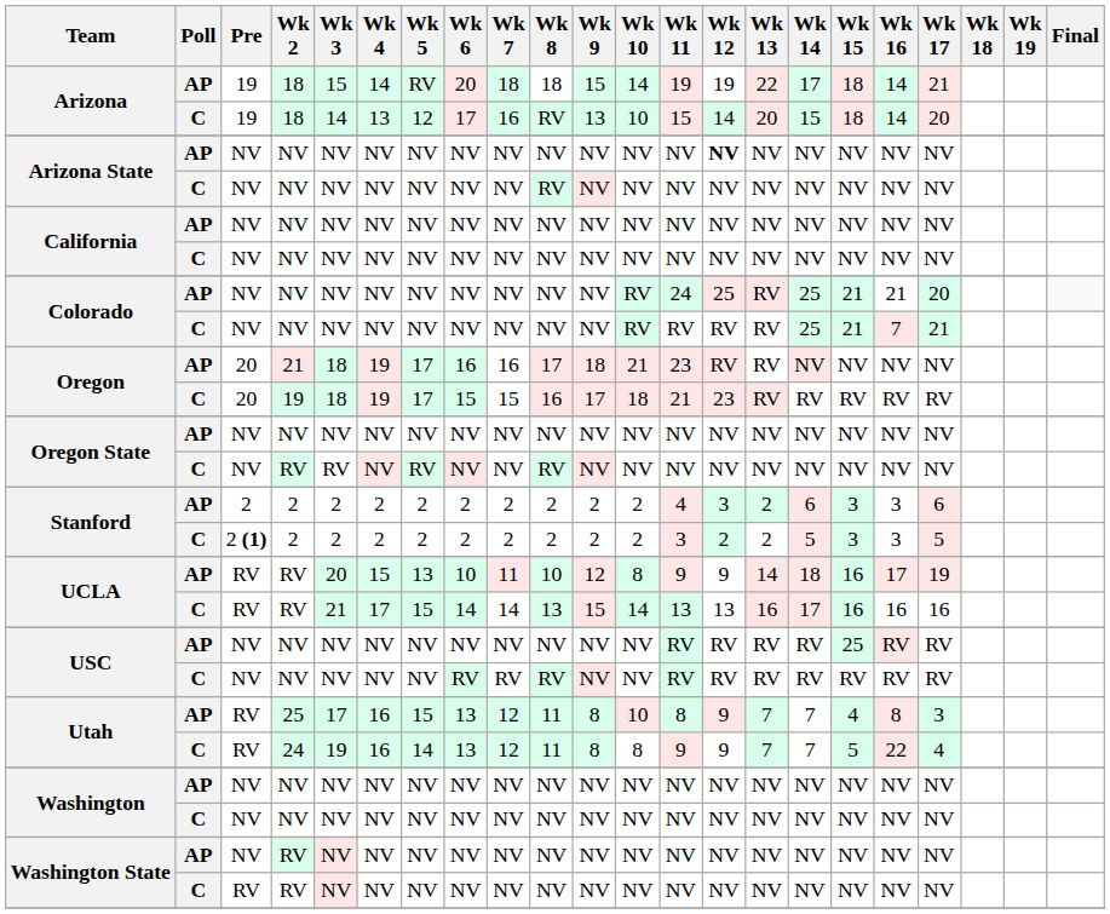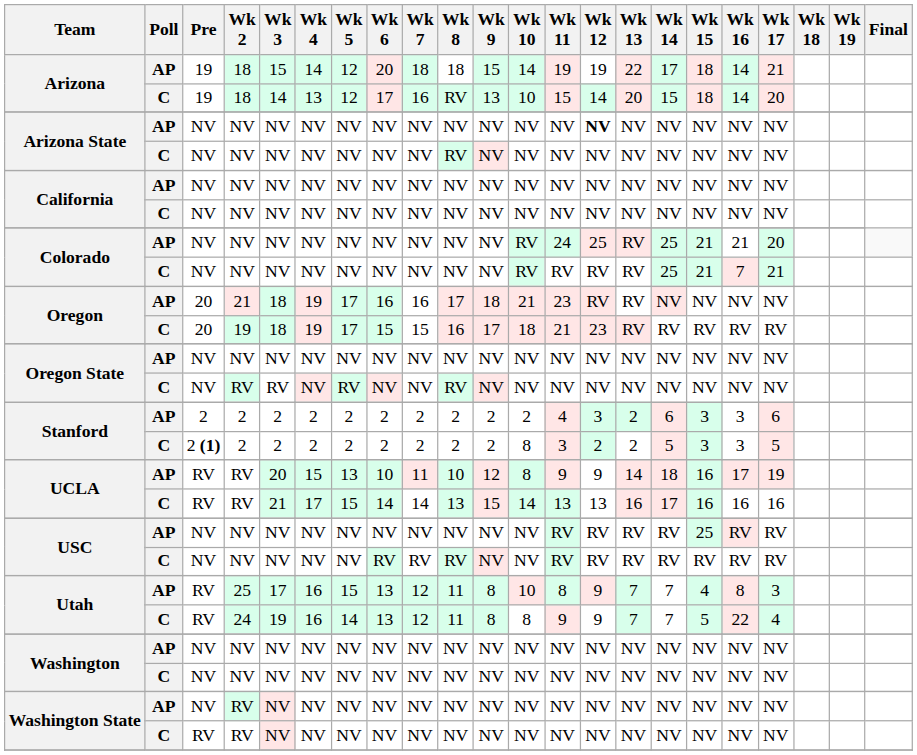 <table class="wikitable" style="white-space:nowrap;font-size:90%;text-align:center;">
 <tr>
 <th>Team</th>
 <th>Poll</th>
 <th>Pre</th>
 <th>Wk<br>2</th>
 <th>Wk<br>3</th>
 <th>Wk<br>4</th>
 <th>Wk<br>5</th>
 <th>Wk<br>6</th>
 <th>Wk<br>7</th>
 <th>Wk<br>8</th>
 <th>Wk<br>9</th>
 <th>Wk<br>10</th>
 <th>Wk<br>11</th>
 <th>Wk<br>12</th>
 <th>Wk<br>13</th>
 <th>Wk<br>14</th>
 <th>Wk<br>15</th>
 <th>Wk<br>16</th>
 <th>Wk<br>17</th>
 <th>Wk<br>18</th>
 <th>Wk<br>19</th>
 <th>Final</th>
 </tr>
 <tr>
 <th rowspan=2 style=>Arizona</th>
 <th>AP</th>
 <td style="background:#FFF;">19</td>
 <td style="background:#d8ffeb;">18</td>
 <td style="background:#d8ffeb;">15</td>
 <td style="background:#d8ffeb;">14</td>
-<td style="background:#d8ffeb;">RV</td>
+<td style="background:#d8ffeb;">12</td>
 <td style="background:#FFE6E6;">20</td>
 <td style="background:#D8FFEB;">18</td>
 <td style="background:#FFF;">18</td>
 <td style="background:#D8FFEB;">15</td>
 <td style="background:#D8FFEB;">14</td>
 <td style="background:#FFE6E6;">19</td>
 <td style="background:#FFF;">19</td>
 <td style="background:#FFE6E6;">22</td>
 <td style="background:#D8FFEB;">17</td>
 <td style="background:#FFE6E6;">18</td>
 <td style="background:#D8FFEB;">14</td>
 <td style="background:#FFE6E6;">21</td>
 <td style="background:#FFF;"></td>
 <td style="background:#FFF;"></td>
 <td style="background:#FFF;"></td>
 </tr>
 <tr>
 <th>C</th>
 <td style="background:#FFF;">19</td>
 <td style="background:#d8ffeb;">18</td>
 <td style="background:#d8ffeb;">14</td>
 <td style="background:#d8ffeb;">13</td>
 <td style="background:#d8ffeb;">12</td>
 <td style="background:#FFE6E6;">17</td>
 <td style="background:#d8ffeb;">16</td>
 <td style="background:#d8ffeb;">RV</td>
 <td style="background:#d8ffeb;">13</td>
 <td style="background:#d8ffeb;">10</td>
 <td style="background:#FFE6E6;">15</td>
 <td style="background:#d8ffeb;">14</td>
 <td style="background:#FFE6E6;">20</td>
 <td style="background:#d8ffeb;">15</td>
 <td style="background:#FFE6E6;">18</td>
 <td style="background:#d8ffeb;">14</td>
 <td style="background:#FFE6E6;">20</td>
 <td style="background:#FFF;"></td>
 <td style="background:#FFF;"></td>
 <td style="background:#FFF;"></td>
 </tr>
 <tr>
 </tr>
 <tr>
 <th rowspan=2 style=>Arizona State</th>
 <th>AP</th>
 <td style="background:#FFF;">NV</td>
 <td style="background:#FFF;">NV</td>
 <td style="background:#FFF;">NV</td>
 <td style="background:#FFF;">NV</td>
 <td style="background:#FFF;">NV</td>
 <td style="background:#FFF;">NV</td>
 <td style="background:#FFF;">NV</td>
 <td style="background:#FFF;">NV</td>
 <td style="background:#FFF;">NV</td>
 <td style="background:#FFF;">NV</td>
 <td style="background:#FFF;">NV</td>
 <td style="background:#FFF;"><strong>NV</strong></td>
 <td style="background:#FFF;">NV</td>
 <td style="background:#FFF;">NV</td>
 <td style="background:#FFF;">NV</td>
 <td style="background:#FFF;">NV</td>
 <td style="background:#FFF;">NV</td>
 <td style="background:#FFF;"></td>
 <td style="background:#FFF;"></td>
 <td style="background:#FFF;"></td>
 </tr>
 <tr>
 <th>C</th>
 <td style="background:#FFF;">NV</td>
 <td style="background:#FFF;">NV</td>
 <td style="background:#FFF;">NV</td>
 <td style="background:#FFF;">NV</td>
 <td style="background:#FFF;">NV</td>
 <td style="background:#FFF;">NV</td>
 <td style="background:#FFF;">NV</td>
 <td style="background:#d8ffeb;">RV</td>
 <td style="background:#FFE6E6;">NV</td>
 <td style="background:#FFF;">NV</td>
 <td style="background:#FFF;">NV</td>
 <td style="background:#FFF;">NV</td>
 <td style="background:#FFF;">NV</td>
 <td style="background:#FFF;">NV</td>
 <td style="background:#FFF;">NV</td>
 <td style="background:#FFF;">NV</td>
 <td style="background:#FFF;">NV</td>
 <td style="background:#FFF;"></td>
 <td style="background:#FFF;"></td>
 <td style="background:#FFF;"></td>
 </tr>
 <tr>
 </tr>
 <tr>
 <th rowspan=2 style=>California</th>
 <th>AP</th>
 <td style="background:#FFF;">NV</td>
 <td style="background:#FFF;">NV</td>
 <td style="background:#FFF;">NV</td>
 <td style="background:#FFF;">NV</td>
 <td style="background:#FFF;">NV</td>
 <td style="background:#FFF;">NV</td>
 <td style="background:#FFF;">NV</td>
 <td style="background:#FFF;">NV</td>
 <td style="background:#FFF;">NV</td>
 <td style="background:#FFF;">NV</td>
 <td style="background:#FFF;">NV</td>
 <td style="background:#FFF;">NV</td>
 <td style="background:#FFF;">NV</td>
 <td style="background:#FFF;">NV</td>
 <td style="background:#FFF;">NV</td>
 <td style="background:#FFF;">NV</td>
 <td style="background:#FFF;">NV</td>
 <td style="background:#FFF;"></td>
 <td style="background:#FFF;"></td>
 <td style="background:#FFF;"></td>
 </tr>
 <tr>
 <th>C</th>
 <td style="background:#FFF;">NV</td>
 <td style="background:#FFF;">NV</td>
 <td style="background:#FFF;">NV</td>
 <td style="background:#FFF;">NV</td>
 <td style="background:#FFF;">NV</td>
 <td style="background:#FFF;">NV</td>
 <td style="background:#FFF;">NV</td>
 <td style="background:#FFF;">NV</td>
 <td style="background:#FFF;">NV</td>
 <td style="background:#FFF;">NV</td>
 <td style="background:#FFF;">NV</td>
 <td style="background:#FFF;">NV</td>
 <td style="background:#FFF;">NV</td>
 <td style="background:#FFF;">NV</td>
 <td style="background:#FFF;">NV</td>
 <td style="background:#FFF;">NV</td>
 <td style="background:#FFF;">NV</td>
 <td style="background:#FFF;"></td>
 <td style="background:#FFF;"></td>
 <td style="background:#FFF;"></td>
 </tr>
 <tr>
 </tr>
 <tr>
 <th rowspan=2 style=>Colorado</th>
 <th>AP</th>
 <td style="background:#FFF;">NV</td>
 <td style="background:#FFF;">NV</td>
 <td style="background:#FFF;">NV</td>
 <td style="background:#FFF;">NV</td>
 <td style="background:#FFF;">NV</td>
 <td style="background:#FFF;">NV</td>
 <td style="background:#FFF;">NV</td>
 <td style="background:#FFF;">NV</td>
 <td style="background:#FFF;">NV</td>
 <td style="background:#d8ffeb;">RV</td>
 <td style="background:#d8ffeb;">24</td>
 <td style="background:#ffe6e6;">25</td>
 <td style="background:#ffe6e6;">RV</td>
 <td style="background:#d8ffeb;">25</td>
 <td style="background:#d8ffeb;">21</td>
 <td style="background:#FFF;">21</td>
 <td style="background:#d8ffeb;">20</td>
 <td style="background:#FFF;"></td>
 <td style="background:#FFF;"></td>
 </tr>
 <tr>
 <th>C</th>
 <td style="background:#FFF;">NV</td>
 <td style="background:#FFF;">NV</td>
 <td style="background:#FFF;">NV</td>
 <td style="background:#FFF;">NV</td>
 <td style="background:#FFF;">NV</td>
 <td style="background:#FFF;">NV</td>
 <td style="background:#FFF;">NV</td>
 <td style="background:#FFF;">NV</td>
 <td style="background:#FFF;">NV</td>
 <td style="background:#d8ffeb;">RV</td>
 <td style="background:#FFF;">RV</td>
 <td style="background:#FFF;">RV</td>
 <td style="background:#FFF;">RV</td>
 <td style="background:#d8ffeb;">25</td>
 <td style="background:#d8ffeb;">21</td>
 <td style="background:#FFE6E6;">7</td>
 <td style="background:#d8ffeb;">21</td>
 <td style="background:#FFF;"></td>
 <td style="background:#FFF;"></td>
 <td style="background:#FFF;"></td>
 </tr>
 <tr>
 </tr>
 <tr>
 <th rowspan=2 style=>Oregon</th>
 <th>AP</th>
 <td style="background:#FFF;">20</td>
 <td style="background:#FFE6E6;">21</td>
 <td style="background:#d8ffeb;">18</td>
 <td style="background:#FFE6E6;">19</td>
 <td style="background:#d8ffeb;">17</td>
 <td style="background:#d8ffeb;">16</td>
 <td style="background:#FFF;">16</td>
 <td style="background:#FFE6E6;">17</td>
 <td style="background:#FFE6E6;">18</td>
 <td style="background:#FFE6E6;">21</td>
 <td style="background:#FFE6E6;">23</td>
 <td style="background:#FFE6E6;">RV</td>
 <td style="background:#FFF;">RV</td>
 <td style="background:#FFE6E6;">NV</td>
 <td style="background:#FFF;">NV</td>
 <td style="background:#FFF;">NV</td>
 <td style="background:#FFF;">NV</td>
 <td style="background:#FFF;"></td>
 <td style="background:#FFF;"></td>
 <td style="background:#FFF;"></td>
 </tr>
 <tr>
 <th>C</th>
 <td style="background:#FFF;">20</td>
 <td style="background:#d8ffeb;">19</td>
 <td style="background:#d8ffeb;">18</td>
 <td style="background:#FFE6E6;">19</td>
 <td style="background:#d8ffeb;">17</td>
 <td style="background:#d8ffeb;">15</td>
 <td style="background:#FFF;">15</td>
 <td style="background:#FFE6E6;">16</td>
 <td style="background:#FFE6E6;">17</td>
 <td style="background:#FFE6E6;">18</td>
 <td style="background:#FFE6E6;">21</td>
 <td style="background:#FFE6E6;">23</td>
 <td style="background:#FFE6E6;">RV</td>
 <td style="background:#FFF;">RV</td>
 <td style="background:#FFF;">RV</td>
 <td style="background:#FFF;">RV</td>
 <td style="background:#FFF;">RV</td>
 <td style="background:#FFF;"></td>
 <td style="background:#FFF;"></td>
 <td style="background:#FFF;"></td>
 </tr>
 <tr>
 </tr>
 <tr>
 <th rowspan=2 style=>Oregon State</th>
 <th>AP</th>
 <td style="background:#FFF;">NV</td>
 <td style="background:#FFF;">NV</td>
 <td style="background:#FFF;">NV</td>
 <td style="background:#FFF;">NV</td>
 <td style="background:#FFF;">NV</td>
 <td style="background:#FFF;">NV</td>
 <td style="background:#FFF;">NV</td>
 <td style="background:#FFF;">NV</td>
 <td style="background:#FFF;">NV</td>
 <td style="background:#FFF;">NV</td>
 <td style="background:#FFF;">NV</td>
 <td style="background:#FFF;">NV</td>
 <td style="background:#FFF;">NV</td>
 <td style="background:#FFF;">NV</td>
 <td style="background:#FFF;">NV</td>
 <td style="background:#FFF;">NV</td>
 <td style="background:#FFF;">NV</td>
 <td style="background:#FFF;"></td>
 <td style="background:#FFF;"></td>
 <td style="background:#FFF;"></td>
 </tr>
 <tr>
 <th>C</th>
 <td style="background:#FFF;">NV</td>
 <td style="background:#d8ffeb;">RV</td>
 <td style="background:#FFF;">RV</td>
 <td style="background:#FFE6E6;">NV</td>
 <td style="background:#d8ffeb;">RV</td>
 <td style="background:#FFE6E6;">NV</td>
 <td style="background:#FFF;">NV</td>
 <td style="background:#d8ffeb;">RV</td>
 <td style="background:#FFE6E6;">NV</td>
 <td style="background:#FFF;">NV</td>
 <td style="background:#FFF;">NV</td>
 <td style="background:#FFF;">NV</td>
 <td style="background:#FFF;">NV</td>
 <td style="background:#FFF;">NV</td>
 <td style="background:#FFF;">NV</td>
 <td style="background:#FFF;">NV</td>
 <td style="background:#FFF;">NV</td>
 <td style="background:#FFF;"></td>
 <td style="background:#FFF;"></td>
 <td style="background:#FFF;"></td>
 </tr>
 <tr>
 </tr>
 <tr>
 <th rowspan=2 style=>Stanford</th>
 <th>AP</th>
 <td style="background:#FFF;">2</td>
 <td style="background:#FFF;">2</td>
 <td style="background:#FFF;">2</td>
 <td style="background:#FFF;">2</td>
 <td style="background:#FFF;">2</td>
 <td style="background:#FFF;">2</td>
 <td style="background:#FFF;">2</td>
 <td style="background:#FFF;">2</td>
 <td style="background:#FFF;">2</td>
 <td style="background:#FFF;">2</td>
 <td style="background:#FFE6E6;">4</td>
 <td style="background:#d8ffeb;">3</td>
 <td style="background:#d8ffeb;">2</td>
 <td style="background:#FFE6E6;">6</td>
 <td style="background:#d8ffeb;">3</td>
 <td style="background:#FFF;">3</td>
 <td style="background:#FFE6E6;">6</td>
 <td style="background:#FFF;"></td>
 <td style="background:#FFF;"></td>
 <td style="background:#FFF;"></td>
 </tr>
 <tr>
 <th>C</th>
 <td style="background:#FFF;">2 <strong>(1)</strong></td>
 <td style="background:#FFF;">2</td>
 <td style="background:#FFF;">2</td>
 <td style="background:#FFF;">2</td>
 <td style="background:#FFF;">2</td>
 <td style="background:#FFF;">2</td>
 <td style="background:#FFF;">2</td>
 <td style="background:#FFF;">2</td>
 <td style="background:#FFF;">2</td>
-<td style="background:#FFF;">2</td>
+<td style="background:#FFF;">8</td>
 <td style="background:#FFE6E6;">3</td>
 <td style="background:#d8ffeb;">2</td>
 <td style="background:#FFF;">2</td>
 <td style="background:#FFE6E6;">5</td>
 <td style="background:#d8ffeb;">3</td>
 <td style="background:#FFF;">3</td>
 <td style="background:#FFE6E6;">5</td>
 <td style="background:#FFF;"></td>
 <td style="background:#FFF;"></td>
 <td style="background:#FFF;"></td>
 </tr>
 <tr>
 </tr>
 <tr>
 <th rowspan=2 style=>UCLA</th>
 <th>AP</th>
 <td style="background:#FFF;">RV</td>
 <td style="background:#FFF;">RV</td>
 <td style="background:#d8ffeb;">20</td>
 <td style="background:#d8ffeb;">15</td>
 <td style="background:#d8ffeb;">13</td>
 <td style="background:#d8ffeb;">10</td>
 <td style="background:#FFe6e6;">11</td>
 <td style="background:#d8ffeb;">10</td>
 <td style="background:#FFE6E6;">12</td>
 <td style="background:#d8ffeb;">8</td>
 <td style="background:#FFE6E6;">9</td>
 <td style="background:#FFF;">9</td>
 <td style="background:#FFE6E6;">14</td>
 <td style="background:#FFE6E6;">18</td>
 <td style="background:#d8ffeb;">16</td>
 <td style="background:#FFE6E6;">17</td>
 <td style="background:#FFE6E6;">19</td>
 <td style="background:#FFF;"></td>
 <td style="background:#FFF;"></td>
 <td style="background:#FFF;"></td>
 </tr>
 <tr>
 <th>C</th>
 <td style="background:#FFF;">RV</td>
 <td style="background:#FFF;">RV</td>
 <td style="background:#d8ffeb;">21</td>
 <td style="background:#d8ffeb;">17</td>
 <td style="background:#d8ffeb;">15</td>
 <td style="background:#d8ffeb;">14</td>
 <td style="background:#FFF;">14</td>
 <td style="background:#d8ffeb;">13</td>
 <td style="background:#FFE6E6;">15</td>
 <td style="background:#d8ffeb;">14</td>
 <td style="background:#d8ffeb;">13</td>
 <td style="background:#FFF;">13</td>
 <td style="background:#FFE6E6;">16</td>
 <td style="background:#FFE6E6;">17</td>
 <td style="background:#d8ffeb;">16</td>
 <td style="background:#FFF;">16</td>
 <td style="background:#FFF;">16</td>
 <td style="background:#FFF;"></td>
 <td style="background:#FFF;"></td>
 <td style="background:#FFF;"></td>
 </tr>
 <tr>
 </tr>
 <tr>
 <th rowspan=2 style=>USC</th>
 <th>AP</th>
 <td style="background:#FFF;">NV</td>
 <td style="background:#FFF;">NV</td>
 <td style="background:#FFF;">NV</td>
 <td style="background:#FFF;">NV</td>
 <td style="background:#FFF;">NV</td>
 <td style="background:#FFF;">NV</td>
 <td style="background:#FFF;">NV</td>
 <td style="background:#FFF;">NV</td>
 <td style="background:#FFF;">NV</td>
 <td style="background:#FFF;">NV</td>
 <td style="background:#D8FFEB;">RV</td>
 <td style="background:#FFF;">RV</td>
 <td style="background:#FFF;">RV</td>
 <td style="background:#FFF;">RV</td>
 <td style="background:#D8FFEB;">25</td>
 <td style="background:#FFE6E6;">RV</td>
 <td style="background:#FFF;">RV</td>
 <td style="background:#FFF;"></td>
 <td style="background:#FFF;"></td>
 <td style="background:#FFF;"></td>
 </tr>
 <tr>
 <th>C</th>
 <td style="background:#FFF;">NV</td>
 <td style="background:#FFF;">NV</td>
 <td style="background:#FFF;">NV</td>
 <td style="background:#FFF;">NV</td>
 <td style="background:#FFF;">NV</td>
 <td style="background:#d8ffeb;">RV</td>
 <td style="background:#FFF;">RV</td>
 <td style="background:#d8ffeb;">RV</td>
 <td style="background:#FFE6E6;">NV</td>
 <td style="background:#FFF;">NV</td>
 <td style="background:#d8ffeb;">RV</td>
 <td style="background:#FFF;">RV</td>
 <td style="background:#FFF;">RV</td>
 <td style="background:#FFF;">RV</td>
 <td style="background:#FFF;">RV</td>
 <td style="background:#FFF;">RV</td>
 <td style="background:#FFF;">RV</td>
 <td style="background:#FFF;"></td>
 <td style="background:#FFF;"></td>
 <td style="background:#FFF;"></td>
 </tr>
 <tr>
 </tr>
 <tr>
 <th rowspan=2 style=>Utah</th>
 <th>AP</th>
 <td style="background:#FFF;">RV</td>
 <td style="background:#D8FFEB;">25</td>
 <td style="background:#D8FFEB;">17</td>
 <td style="background:#D8FFEB;">16</td>
 <td style="background:#D8FFEB;">15</td>
 <td style="background:#D8FFEB;">13</td>
 <td style="background:#D8FFEB;">12</td>
 <td style="background:#D8FFEB;">11</td>
 <td style="background:#D8FFEB;">8</td>
 <td style="background:#FFE6E6;">10</td>
 <td style="background:#D8FFEB;">8</td>
 <td style="background:#FFE6E6;">9</td>
 <td style="background:#D8FFEB;">7</td>
 <td style="background:#FFF;">7</td>
 <td style="background:#D8FFEB;">4</td>
 <td style="background:#FFE6E6;">8</td>
 <td style="background:#D8FFEB;">3</td>
 <td style="background:#FFF;"></td>
 <td style="background:#FFF;"></td>
 <td style="background:#FFF;"></td>
 </tr>
 <tr>
 <th>C</th>
 <td style="background:#FFF;">RV</td>
 <td style="background:#d8ffeb;">24</td>
 <td style="background:#d8ffeb;">19</td>
 <td style="background:#d8ffeb;">16</td>
 <td style="background:#d8ffeb;">14</td>
 <td style="background:#d8ffeb;">13</td>
 <td style="background:#d8ffeb;">12</td>
 <td style="background:#d8ffeb;">11</td>
 <td style="background:#d8ffeb;">8</td>
 <td style="background:#FFF;">8</td>
 <td style="background:#FFE6E6;">9</td>
 <td style="background:#FFF;">9</td>
 <td style="background:#d8ffeb;">7</td>
 <td style="background:#FFF;">7</td>
 <td style="background:#d8ffeb;">5</td>
 <td style="background:#FFE6E6;">22</td>
 <td style="background:#d8ffeb;">4</td>
 <td style="background:#FFF;"></td>
 <td style="background:#FFF;"></td>
 <td style="background:#FFF;"></td>
 </tr>
 <tr>
 </tr>
 <tr>
 <th rowspan=2 style=>Washington</th>
 <th>AP</th>
 <td style="background:#FFF;">NV</td>
 <td style="background:#FFF;">NV</td>
 <td style="background:#FFF;">NV</td>
 <td style="background:#FFF;">NV</td>
 <td style="background:#FFF;">NV</td>
 <td style="background:#FFF;">NV</td>
 <td style="background:#FFF;">NV</td>
 <td style="background:#FFF;">NV</td>
 <td style="background:#FFF;">NV</td>
 <td style="background:#FFF;">NV</td>
 <td style="background:#FFF;">NV</td>
 <td style="background:#FFF;">NV</td>
 <td style="background:#FFF;">NV</td>
 <td style="background:#FFF;">NV</td>
 <td style="background:#FFF;">NV</td>
 <td style="background:#FFF;">NV</td>
 <td style="background:#FFF;">NV</td>
 <td style="background:#FFF;"></td>
 <td style="background:#FFF;"></td>
 <td style="background:#FFF;"></td>
 </tr>
 <tr>
 <th>C</th>
 <td style="background:#FFF;">NV</td>
 <td style="background:#FFF;">NV</td>
 <td style="background:#FFF;">NV</td>
 <td style="background:#FFF;">NV</td>
 <td style="background:#FFF;">NV</td>
 <td style="background:#FFF;">NV</td>
 <td style="background:#FFF;">NV</td>
 <td style="background:#FFF;">NV</td>
 <td style="background:#FFF;">NV</td>
 <td style="background:#FFF;">NV</td>
 <td style="background:#FFF;">NV</td>
 <td style="background:#FFF;">NV</td>
 <td style="background:#FFF;">NV</td>
 <td style="background:#FFF;">NV</td>
 <td style="background:#FFF;">NV</td>
 <td style="background:#FFF;">NV</td>
 <td style="background:#FFF;">NV</td>
 <td style="background:#FFF;"></td>
 <td style="background:#FFF;"></td>
 <td style="background:#FFF;"></td>
 </tr>
 <tr>
 </tr>
 <tr>
 <th rowspan=2 style=>Washington State</th>
 <th>AP</th>
 <td style="background:#FFF;">NV</td>
 <td style="background:#D8FFEB;">RV</td>
 <td style="background:#FFE6E6;">NV</td>
 <td style="background:#FFF;">NV</td>
 <td style="background:#FFF;">NV</td>
 <td style="background:#FFF;">NV</td>
 <td style="background:#FFF;">NV</td>
 <td style="background:#FFF;">NV</td>
 <td style="background:#FFF;">NV</td>
 <td style="background:#FFF;">NV</td>
 <td style="background:#FFF;">NV</td>
 <td style="background:#FFF;">NV</td>
 <td style="background:#FFF;">NV</td>
 <td style="background:#FFF;">NV</td>
 <td style="background:#FFF;">NV</td>
 <td style="background:#FFF;">NV</td>
 <td style="background:#FFF;">NV</td>
 <td style="background:#FFF;"></td>
 <td style="background:#FFF;"></td>
 <td style="background:#FFF;"></td>
 </tr>
 <tr>
 <th>C</th>
 <td style="background:#FFF;">RV</td>
 <td style="background:#FFF;">RV</td>
 <td style="background:#FFE6E6;">NV</td>
 <td style="background:#FFF;">NV</td>
 <td style="background:#FFF;">NV</td>
 <td style="background:#FFF;">NV</td>
 <td style="background:#FFF;">NV</td>
 <td style="background:#FFF;">NV</td>
 <td style="background:#FFF;">NV</td>
 <td style="background:#FFF;">NV</td>
 <td style="background:#FFF;">NV</td>
 <td style="background:#FFF;">NV</td>
 <td style="background:#FFF;">NV</td>
 <td style="background:#FFF;">NV</td>
 <td style="background:#FFF;">NV</td>
 <td style="background:#FFF;">NV</td>
 <td style="background:#FFF;">NV</td>
 <td style="background:#FFF;"></td>
 <td style="background:#FFF;"></td>
 <td style="background:#FFF;"></td>
 </tr>
 <tr>
 </tr>
 <tr>
 </tr>
 </table>
